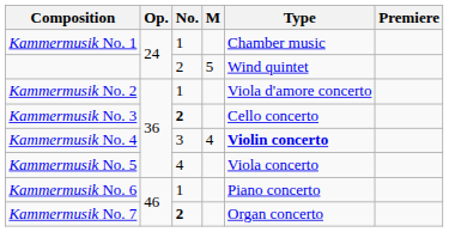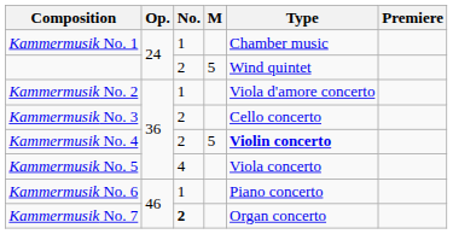 <table class="wikitable">
 <tr>
 <th>Composition</th>
 <th>Op.</th>
 <th>No.</th>
 <th>M</th>
 <th>Type</th>
 <th>Premiere</th>
 </tr>
 <tr>
 <td><a href='#'><em>Kammermusik</em> No. 1</a></td>
 <td rowspan="2">24</td>
 <td>1</td>
 <td></td>
 <td><a href='#'>Chamber music</a></td>
 <td></td>
 </tr>
 <tr>
 <td></td>
 <td>2</td>
 <td>5</td>
 <td><a href='#'>Wind quintet</a></td>
 <td></td>
 </tr>
 <tr>
 <td><a href='#'><em>Kammermusik</em> No. 2</a></td>
 <td rowspan="4">36</td>
 <td>1</td>
 <td></td>
 <td><a href='#'>Viola d'amore concerto</a></td>
 <td></td>
 </tr>
 <tr>
 <td><a href='#'><em>Kammermusik</em> No. 3</a></td>
-<td><strong>2</strong></td>
+<td>2</td>
 <td></td>
 <td><a href='#'>Cello concerto</a></td>
 <td></td>
 </tr>
 <tr>
 <td><a href='#'><em>Kammermusik</em> No. 4</a></td>
-<td>3</td>
-<td>4</td>
+<td>2</td>
+<td>5</td>
 <td><strong><a href='#'>Violin concerto</a></strong></td>
 <td></td>
 </tr>
 <tr>
 <td><a href='#'><em>Kammermusik</em> No. 5</a></td>
 <td>4</td>
 <td></td>
 <td><a href='#'>Viola concerto</a></td>
 <td></td>
 </tr>
 <tr>
 <td><a href='#'><em>Kammermusik</em> No. 6</a></td>
 <td rowspan="2">46</td>
 <td>1</td>
 <td></td>
 <td><a href='#'>Piano concerto</a></td>
 <td></td>
 </tr>
 <tr>
 <td><a href='#'><em>Kammermusik</em> No. 7</a></td>
 <td><strong>2</strong></td>
 <td></td>
 <td><a href='#'>Organ concerto</a></td>
 <td></td>
 </tr>
 </table>
